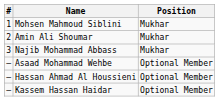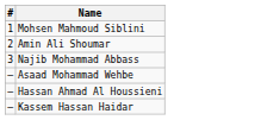 <table class="wikitable">
 <tr>
 <th>#</th>
 <th>Name</th>
-<th>Position</th>
 </tr>
 <tr>
 <td>1</td>
 <td>Mohsen Mahmoud Siblini</td>
-<td>Mukhar</td>
 </tr>
 <tr>
 <td>2</td>
 <td>Amin Ali Shoumar</td>
-<td>Mukhar</td>
 </tr>
 <tr>
 <td>3</td>
 <td>Najib Mohammad Abbass</td>
-<td>Mukhar</td>
 </tr>
 <tr>
 <td>–</td>
 <td>Asaad Mohammad Wehbe</td>
-<td>Optional Member</td>
 </tr>
 <tr>
 <td>–</td>
 <td>Hassan Ahmad Al Houssieni</td>
-<td>Optional Member</td>
 </tr>
 <tr>
 <td>–</td>
 <td>Kassem Hassan Haidar</td>
-<td>Optional Member</td>
 </tr>
 </table>
